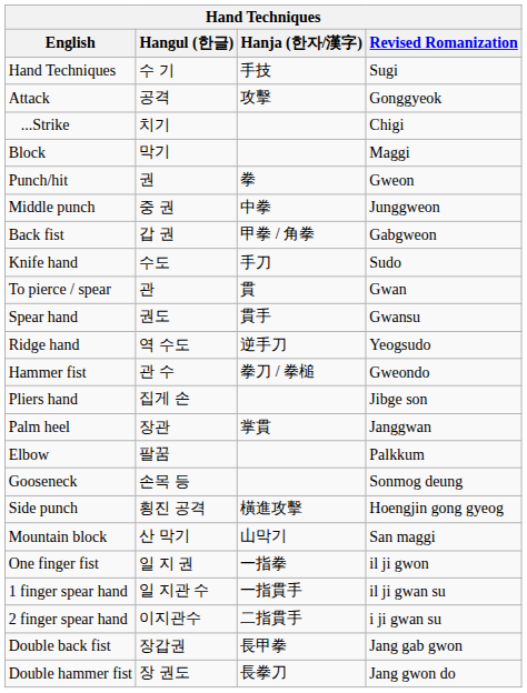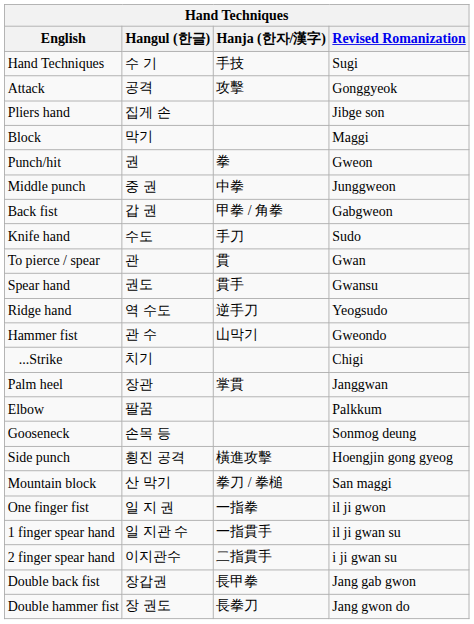 <table class="wikitable mw-collapsible mw-collapsed">
 <tr>
 <th colspan="4">Hand Techniques</th>
 </tr>
 <tr>
 <th>English</th>
 <th>Hangul (한글)</th>
 <th>Hanja (한자/漢字)</th>
 <th><a href='#'>Revised Romanization</a></th>
 </tr>
 <tr>
 <td>Hand Techniques</td>
 <td>수 기</td>
 <td>手技</td>
 <td>Sugi</td>
 </tr>
 <tr>
 <td>Attack</td>
 <td>공격</td>
 <td>攻擊</td>
 <td>Gonggyeok</td>
 </tr>
 <tr>
-<td style="padding-left: 1em">...Strike</td>
-<td>치기</td>
+<td>Pliers hand</td>
+<td>집게 손</td>
 <td></td>
-<td>Chigi</td>
+<td>Jibge son</td>
 </tr>
 <tr>
 <td>Block</td>
 <td>막기</td>
 <td></td>
 <td>Maggi</td>
 </tr>
 <tr>
 <td>Punch/hit</td>
 <td>권</td>
 <td>拳</td>
 <td>Gweon</td>
 </tr>
 <tr>
 <td>Middle punch</td>
 <td>중 권</td>
 <td>中拳</td>
 <td>Junggweon</td>
 </tr>
 <tr>
 <td>Back fist</td>
 <td>갑 권</td>
 <td>甲拳 / 角拳</td>
 <td>Gabgweon</td>
 </tr>
 <tr>
 <td>Knife hand</td>
 <td>수도</td>
 <td>手刀</td>
 <td>Sudo</td>
 </tr>
 <tr>
 <td>To pierce / spear</td>
 <td>관</td>
 <td>貫</td>
 <td>Gwan</td>
 </tr>
 <tr>
 <td>Spear hand</td>
 <td>권도</td>
 <td>貫手</td>
 <td>Gwansu</td>
 </tr>
 <tr>
 <td>Ridge hand</td>
 <td>역 수도</td>
 <td>逆手刀</td>
 <td>Yeogsudo</td>
 </tr>
 <tr>
 <td>Hammer fist</td>
 <td>관 수</td>
-<td>拳刀 / 拳槌</td>
+<td>山막기</td>
 <td>Gweondo</td>
 </tr>
 <tr>
-<td>Pliers hand</td>
-<td>집게 손</td>
+<td style="padding-left: 1em">...Strike</td>
+<td>치기</td>
 <td></td>
-<td>Jibge son</td>
+<td>Chigi</td>
 </tr>
 <tr>
 <td>Palm heel</td>
 <td>장관</td>
 <td>掌貫</td>
 <td>Janggwan</td>
 </tr>
 <tr>
 <td>Elbow</td>
 <td>팔꿈</td>
 <td></td>
 <td>Palkkum</td>
 </tr>
 <tr>
 <td>Gooseneck</td>
 <td>손목 등</td>
 <td></td>
 <td>Sonmog deung</td>
 </tr>
 <tr>
 <td>Side punch</td>
 <td>횡진 공격</td>
 <td>橫進攻擊</td>
 <td>Hoengjin gong gyeog</td>
 </tr>
 <tr>
 <td>Mountain block</td>
 <td>산 막기</td>
-<td>山막기</td>
+<td>拳刀 / 拳槌</td>
 <td>San maggi</td>
 </tr>
 <tr>
 <td>One finger fist</td>
 <td>일 지 권</td>
 <td>一指拳</td>
 <td>il ji gwon</td>
 </tr>
 <tr>
 <td>1 finger spear hand</td>
 <td>일 지관 수</td>
 <td>一指貫手</td>
 <td>il ji gwan su</td>
 </tr>
 <tr>
 <td>2 finger spear hand</td>
 <td>이지관수</td>
 <td>二指貫手</td>
 <td>i ji gwan su</td>
 </tr>
 <tr>
 <td>Double back fist</td>
 <td>장갑권</td>
 <td>長甲拳</td>
 <td>Jang gab gwon</td>
 </tr>
 <tr>
 <td>Double hammer fist</td>
 <td>장 권도</td>
 <td>長拳刀</td>
 <td>Jang gwon do</td>
 </tr>
 </table>
